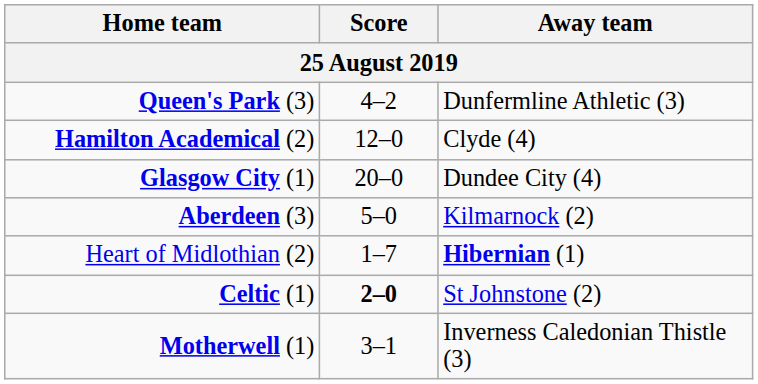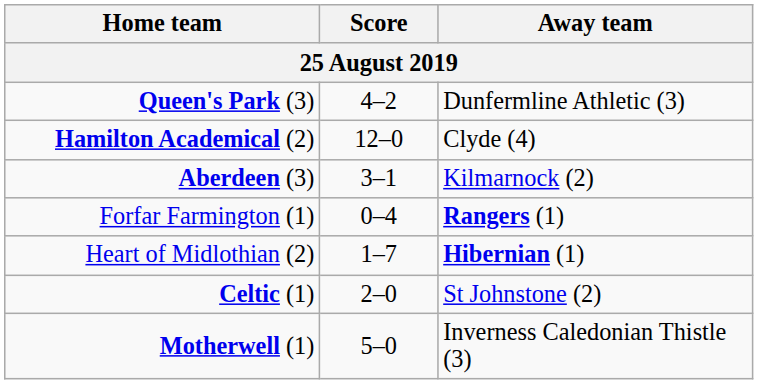 <table class="wikitable" style="border-collapse: collapse;">
 <tr>
 <th align="right" width="200">Home team</th>
 <th align="center" width="70">Score</th>
 <th align="left" width="200">Away team</th>
 </tr>
 <tr>
 <th colspan="3" align="center">25 August 2019</th>
 </tr>
 <tr>
 <td style="text-align:right;"><strong><a href='#'>Queen's Park</a> </strong> (3)</td>
 <td style="text-align:center;">4–2</td>
 <td style="text-align:left;">Dunfermline Athletic (3)</td>
 </tr>
 <tr>
 <td style="text-align:right;"><strong><a href='#'>Hamilton Academical</a></strong> (2)</td>
 <td style="text-align:center;">12–0</td>
 <td style="text-align:left;">Clyde (4)</td>
 </tr>
 <tr>
-<td style="text-align:right;"><strong><a href='#'>Glasgow City</a></strong> (1)</td>
-<td style="text-align:center;">20–0</td>
-<td style="text-align:left;">Dundee City (4)</td>
+<td style="text-align:right;"><strong><a href='#'>Aberdeen</a></strong> (3)</td>
+<td style="text-align:center;">3–1</td>
+<td style="text-align:left;"><a href='#'>Kilmarnock</a> (2)</td>
 </tr>
 <tr>
-<td style="text-align:right;"><strong><a href='#'>Aberdeen</a></strong> (3)</td>
-<td style="text-align:center;">5–0</td>
-<td style="text-align:left;"><a href='#'>Kilmarnock</a> (2)</td>
+<td style="text-align:right;"><a href='#'>Forfar Farmington</a> (1)</td>
+<td style="text-align:center;">0–4</td>
+<td style="text-align:left;"><strong><a href='#'>Rangers</a></strong> (1)</td>
 </tr>
 <tr>
 <td style="text-align:right;"><a href='#'>Heart of Midlothian</a> (2)</td>
 <td style="text-align:center;">1–7</td>
 <td style="text-align:left;"><strong><a href='#'>Hibernian</a></strong> (1)</td>
 </tr>
 <tr>
 <td style="text-align:right;"><strong><a href='#'>Celtic</a></strong> (1)</td>
-<td style="text-align:center;"><strong>2–0</strong></td>
+<td style="text-align:center;">2–0</td>
 <td style="text-align:left;"><a href='#'>St Johnstone</a> (2)</td>
 </tr>
 <tr>
 <td style="text-align:right;"><strong><a href='#'>Motherwell</a></strong> (1)</td>
-<td style="text-align:center;">3–1</td>
+<td style="text-align:center;">5–0</td>
 <td style="text-align:left;">Inverness Caledonian Thistle (3)</td>
 </tr>
 </table>
